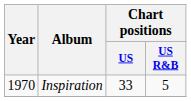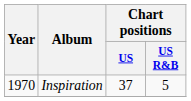 <table class="wikitable" style="text-align:center;">
 <tr>
 <th rowspan="2">Year</th>
 <th rowspan="2">Album</th>
 <th colspan="2">Chart positions</th>
 </tr>
 <tr style="font-size:smaller;">
 <th width="40"><a href='#'>US</a></th>
 <th width="40"><a href='#'>US<br>R&B</a></th>
 </tr>
 <tr>
 <td rowspan="1">1970</td>
 <td align="left"><em>Inspiration </em></td>
-<td>33</td>
+<td>37</td>
 <td>5</td>
 </tr>
 <tr>
 </tr>
 </table>
